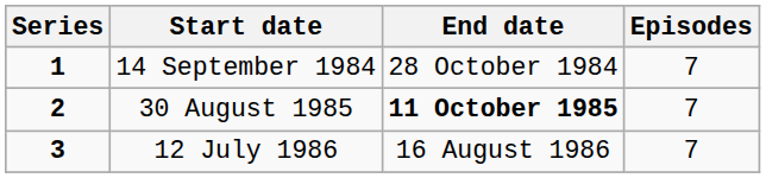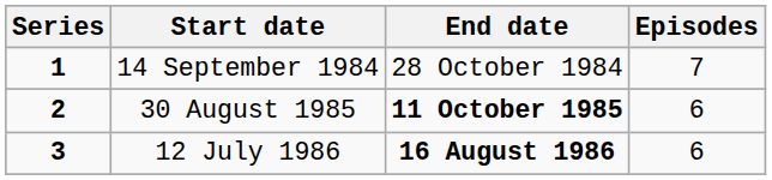 <table class="wikitable" style="text-align:center;">
 <tr>
 <th>Series</th>
 <th>Start date</th>
 <th>End date</th>
 <th>Episodes</th>
 </tr>
 <tr>
 <td><strong>1</strong></td>
 <td>14 September 1984</td>
 <td>28 October 1984</td>
 <td>7</td>
 </tr>
 <tr>
 <td><strong>2</strong></td>
 <td>30 August 1985</td>
 <td><strong>11 October 1985</strong></td>
-<td>7</td>
+<td>6</td>
 </tr>
 <tr>
 <td><strong>3</strong></td>
 <td>12 July 1986</td>
-<td>16 August 1986</td>
-<td>7</td>
+<td><strong>16 August 1986</strong></td>
+<td>6</td>
 </tr>
 </table>
